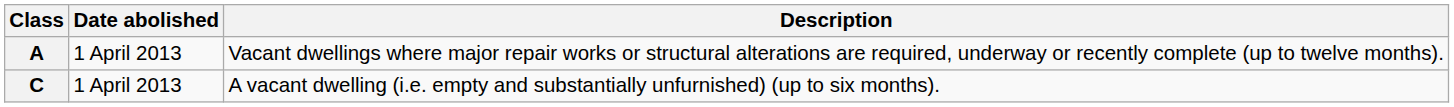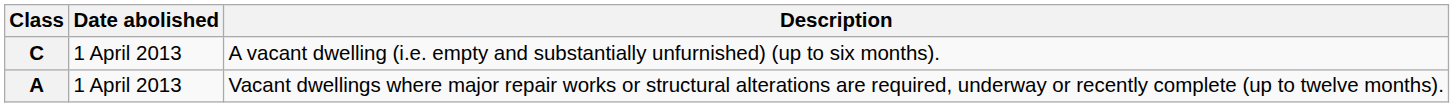 <table class="wikitable">
 <tr>
 <th>Class</th>
 <th>Date abolished</th>
 <th>Description</th>
 </tr>
 <tr>
+<th>C</th>
+<td>1 April 2013</td>
+<td>A vacant dwelling (i.e. empty and substantially unfurnished) (up to six months).</td>
+</tr>
+<tr>
 <th>A</th>
 <td>1 April 2013</td>
 <td>Vacant dwellings where major repair works or structural alterations are required, underway or recently complete (up to twelve months).</td>
 </tr>
-<tr>
-<th>C</th>
-<td>1 April 2013</td>
-<td>A vacant dwelling (i.e. empty and substantially unfurnished) (up to six months).</td>
-</tr>
 </table>
